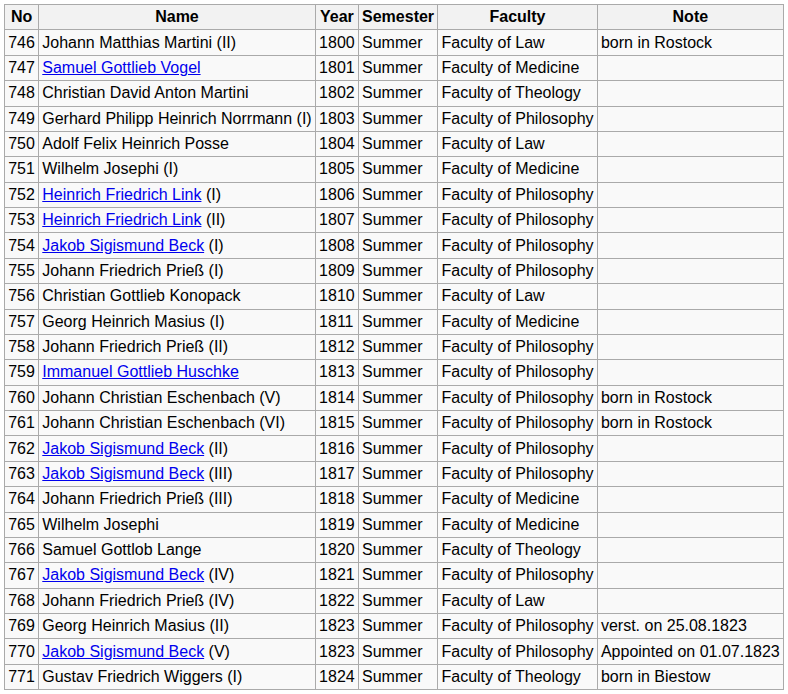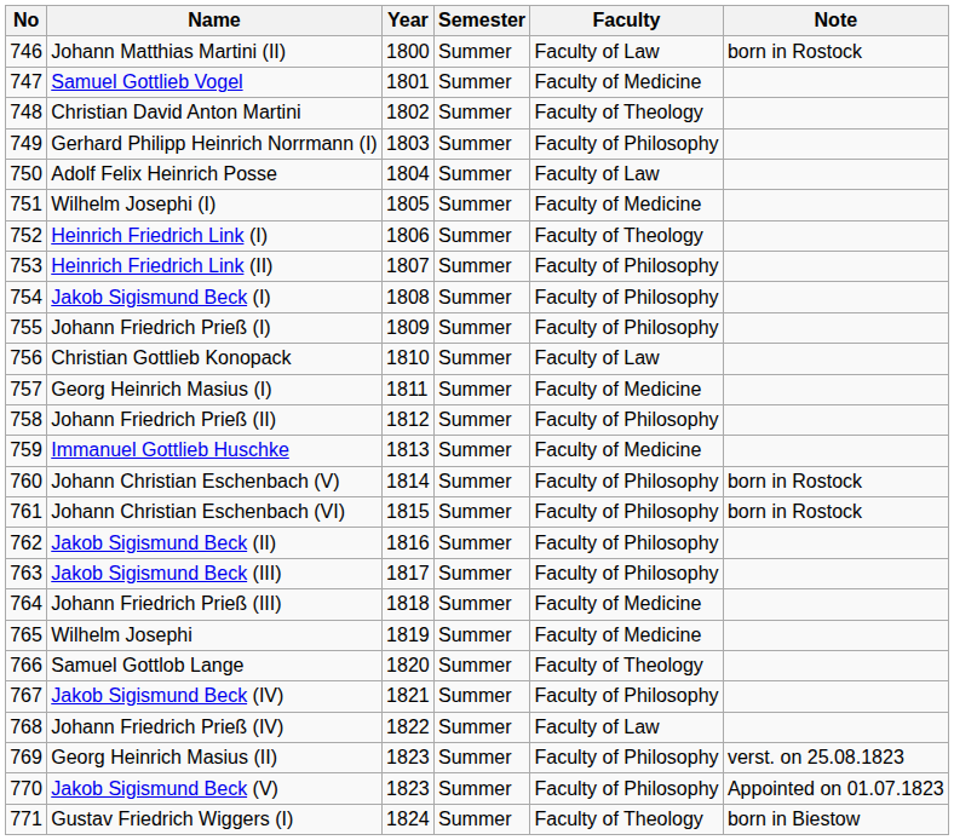 <table class="wikitable">
 <tr>
 <th bgcolor="silver">No</th>
 <th bgcolor="silver">Name</th>
 <th bgcolor="silver">Year</th>
 <th bgcolor="silver">Semester</th>
 <th bgcolor="silver">Faculty</th>
 <th bgcolor="silver">Note</th>
 </tr>
 <tr>
 <td>746</td>
 <td>Johann Matthias Martini (II)</td>
 <td>1800</td>
 <td>Summer</td>
 <td>Faculty of Law</td>
 <td>born in Rostock</td>
 </tr>
 <tr>
 <td>747</td>
 <td><a href='#'>Samuel Gottlieb Vogel</a></td>
 <td>1801</td>
 <td>Summer</td>
 <td>Faculty of Medicine</td>
 <td></td>
 </tr>
 <tr>
 <td>748</td>
 <td>Christian David Anton Martini</td>
 <td>1802</td>
 <td>Summer</td>
 <td>Faculty of Theology</td>
 <td></td>
 </tr>
 <tr>
 <td>749</td>
 <td>Gerhard Philipp Heinrich Norrmann (I)</td>
 <td>1803</td>
 <td>Summer</td>
 <td>Faculty of Philosophy</td>
 <td></td>
 </tr>
 <tr>
 <td>750</td>
 <td>Adolf Felix Heinrich Posse<br></td>
 <td>1804</td>
 <td>Summer</td>
 <td>Faculty of Law</td>
 <td></td>
 </tr>
 <tr>
 <td>751</td>
 <td>Wilhelm Josephi (I)</td>
 <td>1805</td>
 <td>Summer</td>
 <td>Faculty of Medicine</td>
 <td></td>
 </tr>
 <tr>
 <td>752</td>
 <td><a href='#'>Heinrich Friedrich Link</a> (I)</td>
 <td>1806</td>
 <td>Summer</td>
-<td>Faculty of Philosophy</td>
+<td>Faculty of Theology</td>
 <td></td>
 </tr>
 <tr>
 <td>753</td>
 <td><a href='#'>Heinrich Friedrich Link</a> (II)</td>
 <td>1807</td>
 <td>Summer</td>
 <td>Faculty of Philosophy</td>
 <td></td>
 </tr>
 <tr>
 <td>754</td>
 <td><a href='#'>Jakob Sigismund Beck</a> (I)</td>
 <td>1808</td>
 <td>Summer</td>
 <td>Faculty of Philosophy</td>
 <td></td>
 </tr>
 <tr>
 <td>755</td>
 <td>Johann Friedrich Prieß (I)</td>
 <td>1809</td>
 <td>Summer</td>
 <td>Faculty of Philosophy</td>
 <td></td>
 </tr>
 <tr>
 <td>756</td>
 <td>Christian Gottlieb Konopack</td>
 <td>1810</td>
 <td>Summer</td>
 <td>Faculty of Law</td>
 <td></td>
 </tr>
 <tr>
 <td>757</td>
 <td>Georg Heinrich Masius (I)</td>
 <td>1811</td>
 <td>Summer</td>
 <td>Faculty of Medicine</td>
 <td></td>
 </tr>
 <tr>
 <td>758</td>
 <td>Johann Friedrich Prieß (II)</td>
 <td>1812</td>
 <td>Summer</td>
 <td>Faculty of Philosophy</td>
 <td></td>
 </tr>
 <tr>
 <td>759</td>
 <td><a href='#'>Immanuel Gottlieb Huschke</a></td>
 <td>1813</td>
 <td>Summer</td>
-<td>Faculty of Philosophy</td>
+<td>Faculty of Medicine</td>
 <td></td>
 </tr>
 <tr>
 <td>760</td>
 <td>Johann Christian Eschenbach (V)</td>
 <td>1814</td>
 <td>Summer</td>
 <td>Faculty of Philosophy</td>
 <td>born in Rostock</td>
 </tr>
 <tr>
 <td>761</td>
 <td>Johann Christian Eschenbach (VI)</td>
 <td>1815</td>
 <td>Summer</td>
 <td>Faculty of Philosophy</td>
 <td>born in Rostock</td>
 </tr>
 <tr>
 <td>762</td>
 <td><a href='#'>Jakob Sigismund Beck</a> (II)</td>
 <td>1816</td>
 <td>Summer</td>
 <td>Faculty of Philosophy</td>
 <td></td>
 </tr>
 <tr>
 <td>763</td>
 <td><a href='#'>Jakob Sigismund Beck</a> (III)</td>
 <td>1817</td>
 <td>Summer</td>
 <td>Faculty of Philosophy</td>
 <td></td>
 </tr>
 <tr>
 <td>764</td>
 <td>Johann Friedrich Prieß (III)</td>
 <td>1818</td>
 <td>Summer</td>
 <td>Faculty of Medicine</td>
 <td></td>
 </tr>
 <tr>
 <td>765</td>
 <td>Wilhelm Josephi</td>
 <td>1819</td>
 <td>Summer</td>
 <td>Faculty of Medicine</td>
 <td></td>
 </tr>
 <tr>
 <td>766</td>
 <td>Samuel Gottlob Lange</td>
 <td>1820</td>
 <td>Summer</td>
 <td>Faculty of Theology</td>
 <td></td>
 </tr>
 <tr>
 <td>767</td>
 <td><a href='#'>Jakob Sigismund Beck</a> (IV)</td>
 <td>1821</td>
 <td>Summer</td>
 <td>Faculty of Philosophy</td>
 <td></td>
 </tr>
 <tr>
 <td>768</td>
 <td>Johann Friedrich Prieß (IV)</td>
 <td>1822</td>
 <td>Summer</td>
 <td>Faculty of Law</td>
 <td></td>
 </tr>
 <tr>
 <td>769</td>
 <td>Georg Heinrich Masius (II)</td>
 <td>1823</td>
 <td>Summer</td>
 <td>Faculty of Philosophy</td>
 <td>verst. on 25.08.1823</td>
 </tr>
 <tr>
 <td>770</td>
 <td><a href='#'>Jakob Sigismund Beck</a> (V)</td>
 <td>1823</td>
 <td>Summer</td>
 <td>Faculty of Philosophy</td>
 <td>Appointed on 01.07.1823</td>
 </tr>
 <tr>
 <td>771</td>
 <td>Gustav Friedrich Wiggers (I)</td>
 <td>1824</td>
 <td>Summer</td>
 <td>Faculty of Theology</td>
 <td>born in Biestow</td>
 </tr>
 <tr>
 </tr>
 </table>
